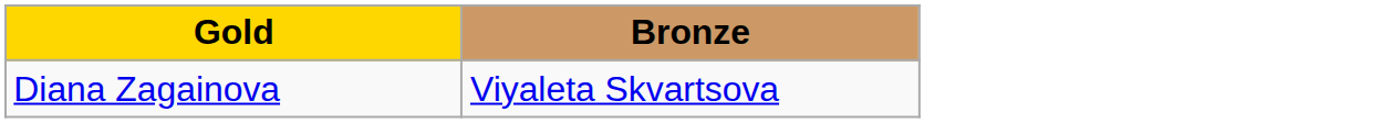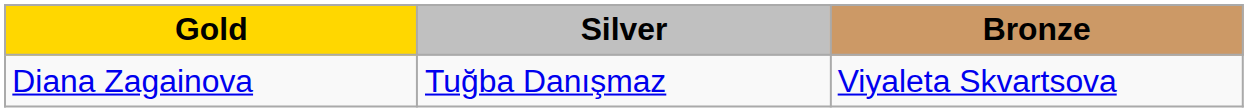 <table class="wikitable" style="text-align:left">
 <tr align="center">
 <td width=200 bgcolor=gold><strong>Gold</strong></td>
+<td width=200 bgcolor=silver><strong>Silver</strong></td>
 <td width=200 bgcolor=CC9966><strong>Bronze</strong></td>
 </tr>
 <tr>
 <td><a href='#'>Diana Zagainova</a><br></td>
+<td><a href='#'>Tuğba Danışmaz</a><br></td>
 <td><a href='#'>Viyaleta Skvartsova</a><br></td>
 </tr>
 </table>
